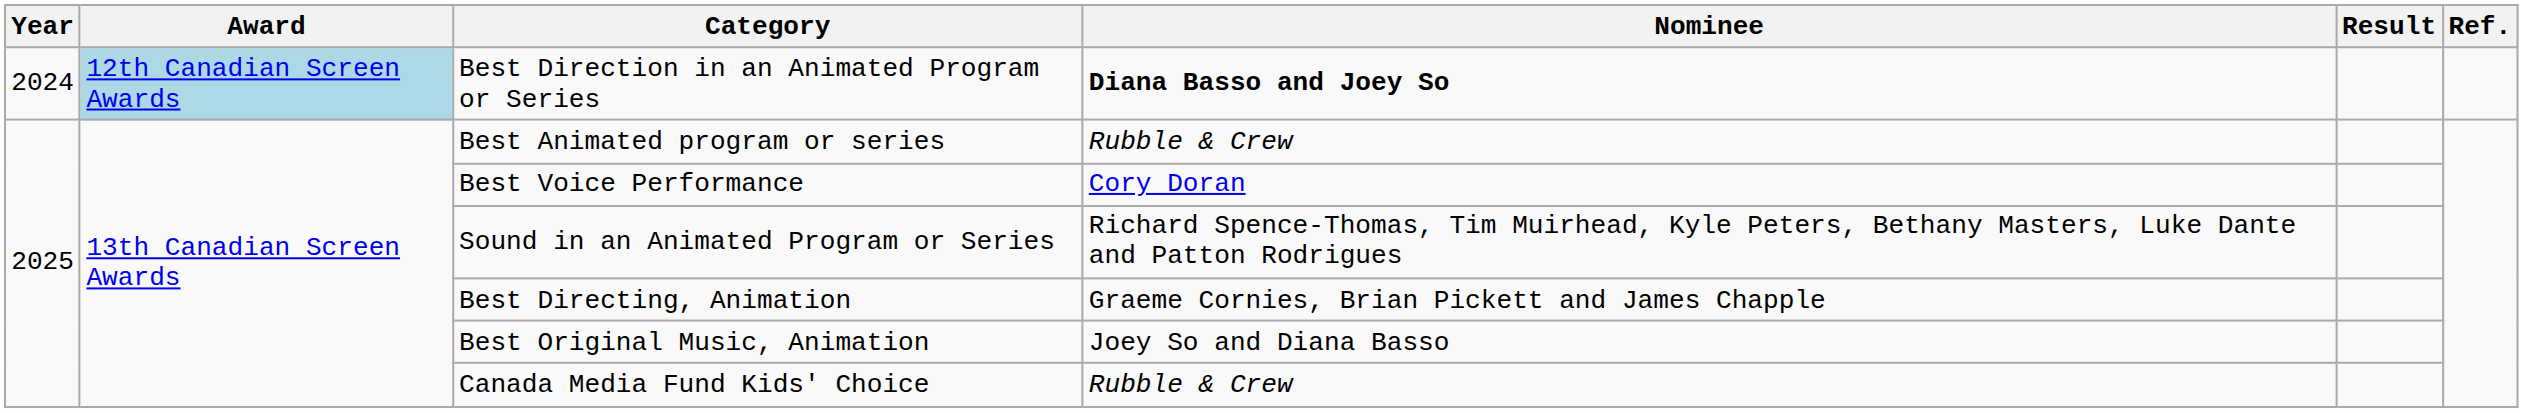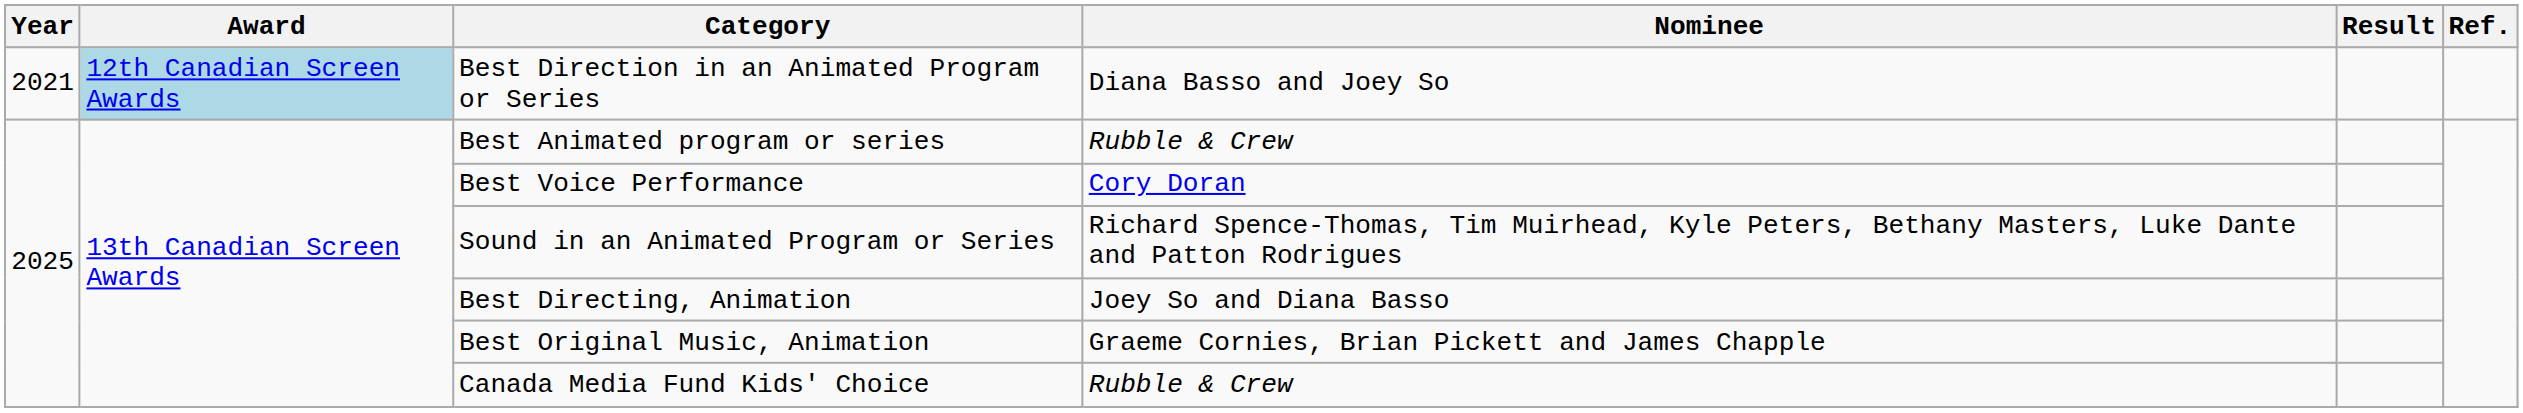 <table class="wikitable sortable">
 <tr>
 <th>Year</th>
 <th>Award</th>
 <th>Category</th>
 <th>Nominee</th>
 <th>Result</th>
 <th>Ref.</th>
 </tr>
 <tr>
-<td>2024</td>
+<td>2021</td>
 <td style="background: lightblue;"><a href='#'>12th Canadian Screen Awards</a></td>
 <td>Best Direction in an Animated Program or Series</td>
-<td><strong>Diana Basso and Joey So </strong></td>
+<td>Diana Basso and Joey So </td>
 <td></td>
 <td style="text-align:center;"></td>
 </tr>
 <tr>
 <td rowspan="6">2025</td>
 <td rowspan="6"><a href='#'>13th Canadian Screen Awards</a></td>
 <td>Best Animated program or series</td>
 <td><em>Rubble & Crew</em></td>
 <td></td>
 <td rowspan="6" style="text-align:center;"></td>
 </tr>
 <tr>
 <td>Best Voice Performance</td>
 <td><a href='#'>Cory Doran</a></td>
 <td></td>
 </tr>
 <tr>
 <td>Sound in an Animated Program or Series</td>
 <td>Richard Spence-Thomas, Tim Muirhead, Kyle Peters, Bethany Masters, Luke Dante and Patton Rodrigues </td>
 <td></td>
 </tr>
 <tr>
 <td>Best Directing, Animation</td>
-<td>Graeme Cornies, Brian Pickett and James Chapple </td>
+<td>Joey So and Diana Basso </td>
 <td></td>
 </tr>
 <tr>
 <td>Best Original Music, Animation</td>
-<td>Joey So and Diana Basso </td>
+<td>Graeme Cornies, Brian Pickett and James Chapple </td>
 <td></td>
 </tr>
 <tr>
 <td>Canada Media Fund Kids' Choice</td>
 <td><em>Rubble & Crew</em></td>
 <td></td>
 </tr>
 </table>
